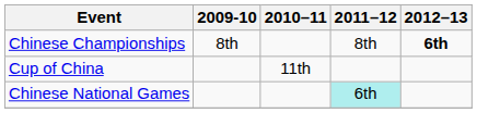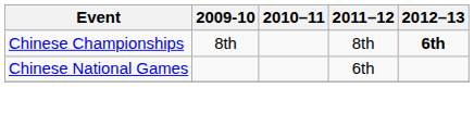 <table class="wikitable" style="text-align:center">
 <tr>
 <th>Event</th>
 <th>2009-10</th>
 <th>2010–11</th>
 <th>2011–12</th>
 <th>2012–13</th>
 </tr>
 <tr>
 <td align=left><a href='#'>Chinese Championships</a></td>
 <td>8th</td>
 <td></td>
 <td>8th</td>
 <td><strong>6th</strong></td>
 </tr>
 <tr>
-<td align=left><a href='#'>Cup of China</a></td>
-<td></td>
-<td>11th</td>
-<td></td>
-<td></td>
-</tr>
-<tr>
 <td align=left><a href='#'>Chinese National Games</a></td>
 <td></td>
 <td></td>
-<td style="background: paleturquoise;">6th</td>
+<td>6th</td>
 <td></td>
 </tr>
 <tr>
 </tr>
 </table>
